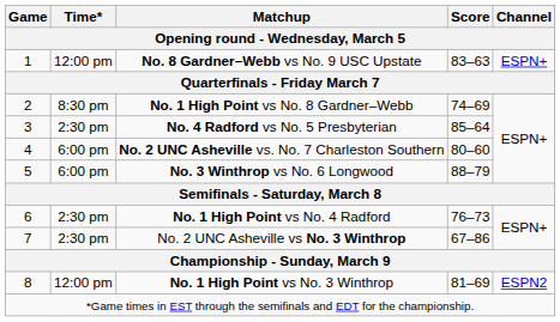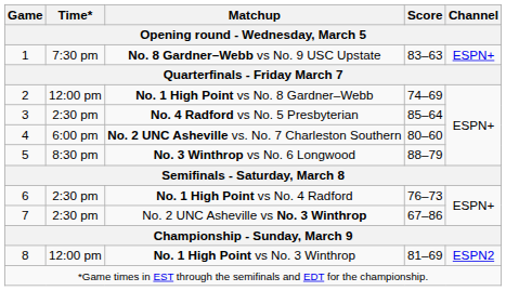 <table class="wikitable" style="font-size: 95%;text-align:center">
 <tr>
 <th>Game</th>
 <th>Time*</th>
 <th>Matchup</th>
 <th>Score</th>
 <th>Channel</th>
 </tr>
 <tr>
 <th colspan="5">Opening round - Wednesday, March 5</th>
 </tr>
 <tr>
 <td align="center">1</td>
-<td>12:00 pm</td>
+<td>7:30 pm</td>
 <td><strong>No. 8 Gardner–Webb</strong> vs No. 9 USC Upstate</td>
 <td>83–63</td>
 <td><a href='#'>ESPN+</a></td>
 </tr>
 <tr>
 <th colspan="5">Quarterfinals - Friday March 7</th>
 </tr>
 <tr>
 <td align="center">2</td>
-<td>8:30 pm</td>
+<td>12:00 pm</td>
 <td><strong>No. 1 High Point</strong> vs No. 8 Gardner–Webb</td>
 <td>74–69</td>
 <td rowspan="4">ESPN+</td>
 </tr>
 <tr>
 <td align="center">3</td>
 <td>2:30 pm</td>
 <td><strong>No. 4 Radford</strong> vs No. 5 Presbyterian</td>
 <td>85–64</td>
 </tr>
 <tr>
 <td align="center">4</td>
 <td>6:00 pm</td>
 <td><strong>No. 2 UNC Asheville</strong> vs. No. 7 Charleston Southern</td>
 <td>80–60</td>
 </tr>
 <tr>
 <td align="center">5</td>
-<td>6:00 pm</td>
+<td>8:30 pm</td>
 <td><strong>No. 3 Winthrop</strong> vs No. 6 Longwood</td>
 <td>88–79</td>
 </tr>
 <tr>
 <th colspan="5">Semifinals - Saturday, March 8</th>
 </tr>
 <tr>
 <td align="center">6</td>
 <td>2:30 pm</td>
 <td><strong>No. 1 High Point</strong>  vs No. 4 Radford</td>
 <td>76–73</td>
 <td rowspan="2">ESPN+</td>
 </tr>
 <tr>
 <td align="center">7</td>
 <td>2:30 pm</td>
 <td>No. 2 UNC Asheville vs <strong>No. 3 Winthrop</strong></td>
 <td>67–86</td>
 </tr>
 <tr>
 <th colspan="5">Championship - Sunday, March 9</th>
 </tr>
 <tr>
 <td align="center">8</td>
 <td>12:00 pm</td>
 <td><strong>No. 1 High Point</strong> vs No. 3 Winthrop</td>
 <td>81–69</td>
 <td><a href='#'>ESPN2</a></td>
 </tr>
 <tr>
 <td colspan="5"><small>*Game times in <a href='#'>EST</a> through the semifinals and <a href='#'>EDT</a> for the championship.</small></td>
 </tr>
 </table>
